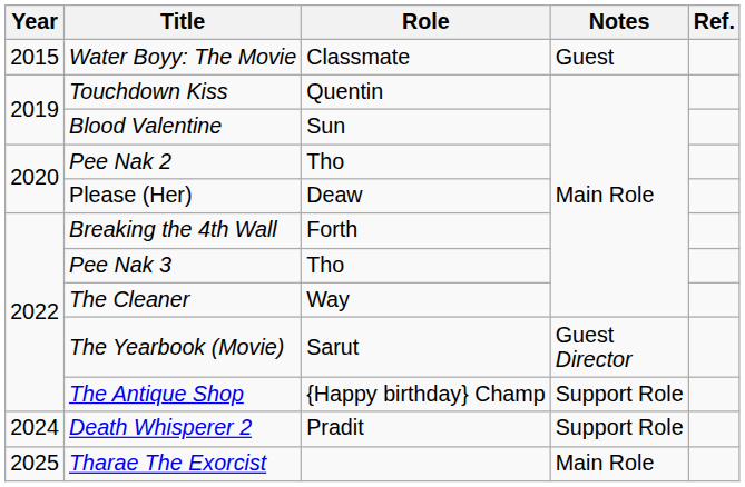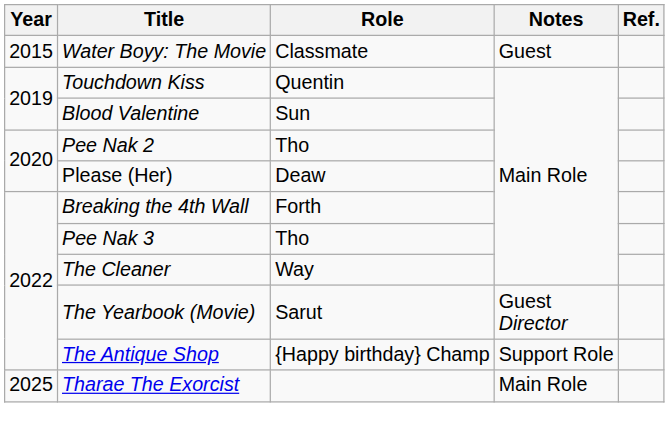 <table class="wikitable sortable">
 <tr>
 <th>Year</th>
 <th>Title</th>
 <th>Role</th>
 <th class="unsortable">Notes</th>
 <th>Ref.</th>
 </tr>
 <tr>
 <td rowspan=1 align = "center">2015</td>
 <td scope="row"><em>Water Boyy: The Movie</em></td>
 <td>Classmate</td>
 <td>Guest</td>
 <td></td>
 </tr>
 <tr>
 <td rowspan="2">2019</td>
 <td><em>Touchdown Kiss</em></td>
 <td>Quentin</td>
 <td rowspan="7">Main Role</td>
 <td></td>
 </tr>
 <tr>
 <td scope="row"><em>Blood Valentine</em></td>
 <td>Sun</td>
 <td></td>
 </tr>
 <tr>
 <td rowspan="2" align="center">2020</td>
 <td scope="row"><em>Pee Nak 2</em></td>
 <td>Tho</td>
 <td></td>
 </tr>
 <tr>
 <td>Please (Her)</td>
 <td>Deaw</td>
 <td></td>
 </tr>
 <tr>
 <td rowspan="5">2022</td>
 <td><em>Breaking the 4th Wall</em></td>
 <td>Forth</td>
 <td></td>
 </tr>
 <tr>
 <td><em>Pee Nak 3</em></td>
 <td>Tho</td>
 <td></td>
 </tr>
 <tr>
 <td><em>The Cleaner</em></td>
 <td>Way</td>
 <td></td>
 </tr>
 <tr>
 <td><em>The Yearbook (Movie)</em></td>
 <td>Sarut</td>
 <td>Guest<br><em>Director</em></td>
 <td></td>
 </tr>
 <tr>
 <td><em><a href='#'>The Antique Shop</a></em></td>
 <td>{Happy birthday} Champ</td>
 <td>Support Role</td>
 <td></td>
 </tr>
 <tr>
-<td rowspan="1">2024</td>
-<td><em><a href='#'>Death Whisperer 2</a></em></td>
-<td>Pradit</td>
-<td>Support Role</td>
-<td></td>
-</tr>
-<tr>
 <td rowspan="1">2025</td>
 <td><em><a href='#'>Tharae The Exorcist</a></em></td>
 <td></td>
 <td>Main Role</td>
 <td></td>
 </tr>
 </table>
